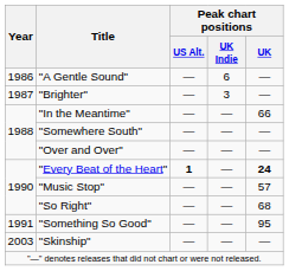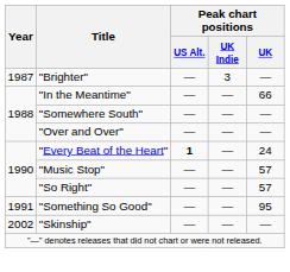 <table class="wikitable">
 <tr>
 <th scope="col" rowspan="2">Year</th>
 <th scope="col" rowspan="2">Title</th>
 <th scope="col" colspan="3">Peak chart positions</th>
 </tr>
 <tr>
 <th style="width:45px;"><small><a href='#'>US Alt.</a></small><br></th>
 <th style="width:45px;"><small><a href='#'>UK Indie</a></small><br></th>
 <th style="width:45px;"><small><a href='#'>UK</a></small><br></th>
-</tr>
-<tr>
-<td rowspan="1">1986</td>
-<td>"A Gentle Sound"</td>
-<td align=center>—</td>
-<td align=center>6</td>
-<td align=center>—</td>
 </tr>
 <tr>
 <td rowspan="1">1987</td>
 <td>"Brighter"</td>
 <td align=center>—</td>
 <td align=center>3</td>
 <td align=center>—</td>
 </tr>
 <tr>
 <td rowspan="3">1988</td>
 <td>"In the Meantime"</td>
 <td align=center>—</td>
 <td align=center>—</td>
 <td align=center>66</td>
 </tr>
 <tr>
 <td>"Somewhere South"</td>
 <td align=center>—</td>
 <td align=center>—</td>
 <td align=center>—</td>
 </tr>
 <tr>
 <td>"Over and Over"</td>
 <td align=center>—</td>
 <td align=center>—</td>
 <td align=center>—</td>
 </tr>
 <tr>
 <td rowspan="3">1990</td>
 <td>"<a href='#'>Every Beat of the Heart</a>"</td>
 <td align=center><strong>1</strong></td>
 <td align=center>—</td>
-<td align=center><strong>24</strong></td>
+<td align=center>24</td>
 </tr>
 <tr>
 <td>"Music Stop"</td>
 <td align=center>—</td>
 <td align=center>—</td>
 <td align=center>57</td>
 </tr>
 <tr>
 <td>"So Right"</td>
 <td align=center>—</td>
 <td align=center>—</td>
-<td align=center>68</td>
+<td align=center>57</td>
 </tr>
 <tr>
 <td rowspan="1">1991</td>
 <td>"Something So Good"</td>
 <td align=center>—</td>
 <td align=center>—</td>
 <td align=center>95</td>
 </tr>
 <tr>
-<td rowspan="1">2003</td>
+<td rowspan="1">2002</td>
 <td>"Skinship"</td>
 <td align=center>—</td>
 <td align=center>—</td>
 <td align=center>—</td>
 </tr>
 <tr>
 <td colspan="5" style="text-align:center; font-size:9pt;">"—" denotes releases that did not chart or were not released.</td>
 </tr>
 </table>
